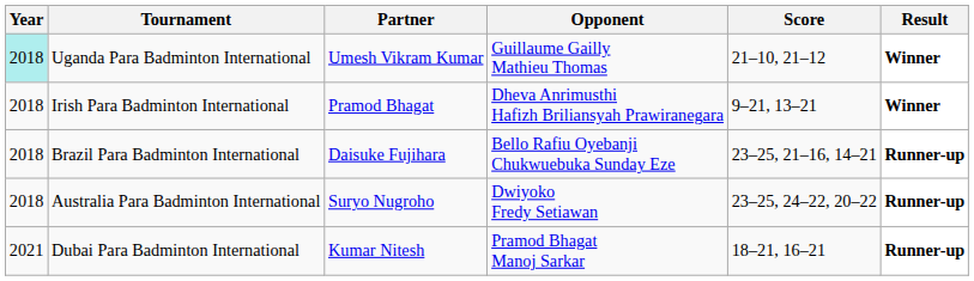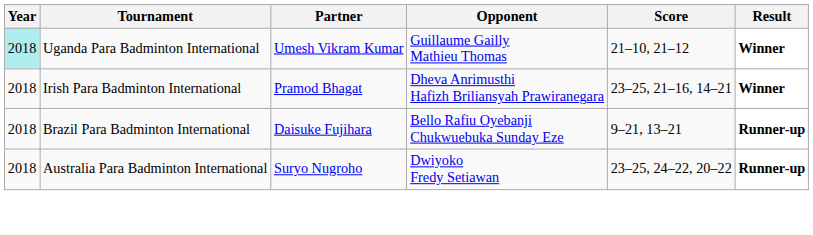 <table class="sortable wikitable" style="font-size: 90%;">
 <tr>
 <th>Year</th>
 <th>Tournament</th>
 <th>Partner</th>
 <th>Opponent</th>
 <th>Score</th>
 <th>Result</th>
 </tr>
 <tr>
 <td align="center" style="background: paleturquoise;">2018</td>
 <td align="left">Uganda Para Badminton International</td>
 <td> <a href='#'>Umesh Vikram Kumar</a></td>
 <td align="left"> <a href='#'>Guillaume Gailly</a><br> <a href='#'>Mathieu Thomas</a></td>
 <td align="left">21–10, 21–12</td>
 <td style="text-align:left; background:white"> <strong>Winner</strong></td>
 </tr>
 <tr>
 <td align="center">2018</td>
 <td align="left">Irish Para Badminton International</td>
 <td> <a href='#'>Pramod Bhagat</a></td>
 <td align="left"> <a href='#'>Dheva Anrimusthi</a><br> <a href='#'>Hafizh Briliansyah Prawiranegara</a></td>
-<td align="left">9–21, 13–21</td>
+<td align="left">23–25, 21–16, 14–21</td>
 <td style="text-align:left; background:white"> <strong>Winner</strong></td>
 </tr>
 <tr>
 <td align="center">2018</td>
 <td align="left">Brazil Para Badminton International</td>
 <td> <a href='#'>Daisuke Fujihara</a></td>
 <td align="left"> <a href='#'>Bello Rafiu Oyebanji</a><br> <a href='#'>Chukwuebuka Sunday Eze</a></td>
-<td align="left">23–25, 21–16, 14–21</td>
+<td align="left">9–21, 13–21</td>
 <td style="text-align:left; background:white"> <strong>Runner-up</strong></td>
 </tr>
 <tr>
 <td align="center">2018</td>
 <td align="left">Australia Para Badminton International</td>
 <td> <a href='#'>Suryo Nugroho</a></td>
 <td align="left"> <a href='#'>Dwiyoko</a><br> <a href='#'>Fredy Setiawan</a></td>
 <td align="left">23–25, 24–22, 20–22</td>
 <td style="text-align:left; background:white"> <strong>Runner-up</strong></td>
 </tr>
-<tr>
-<td align="center">2021</td>
-<td align="left">Dubai Para Badminton International</td>
-<td> <a href='#'>Kumar Nitesh</a></td>
-<td align="left"> <a href='#'>Pramod Bhagat</a><br> <a href='#'>Manoj Sarkar</a></td>
-<td align="left">18–21, 16–21</td>
-<td style="text-align:left; background:white"> <strong>Runner-up</strong></td>
-</tr>
 </table>
